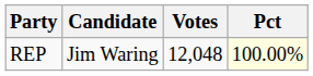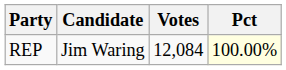 <table class="wikitable" style="margin:0.5em; font-size:95%;">
 <tr>
 <th scope="col">Party</th>
 <th scope="col">Candidate</th>
 <th scope="col">Votes</th>
 <th scope="col">Pct</th>
 </tr>
 <tr>
 <td>REP</td>
 <td>Jim Waring</td>
-<td>12,048</td>
+<td>12,084</td>
 <td style="background: lightyellow;">100.00%</td>
 </tr>
 </table>
